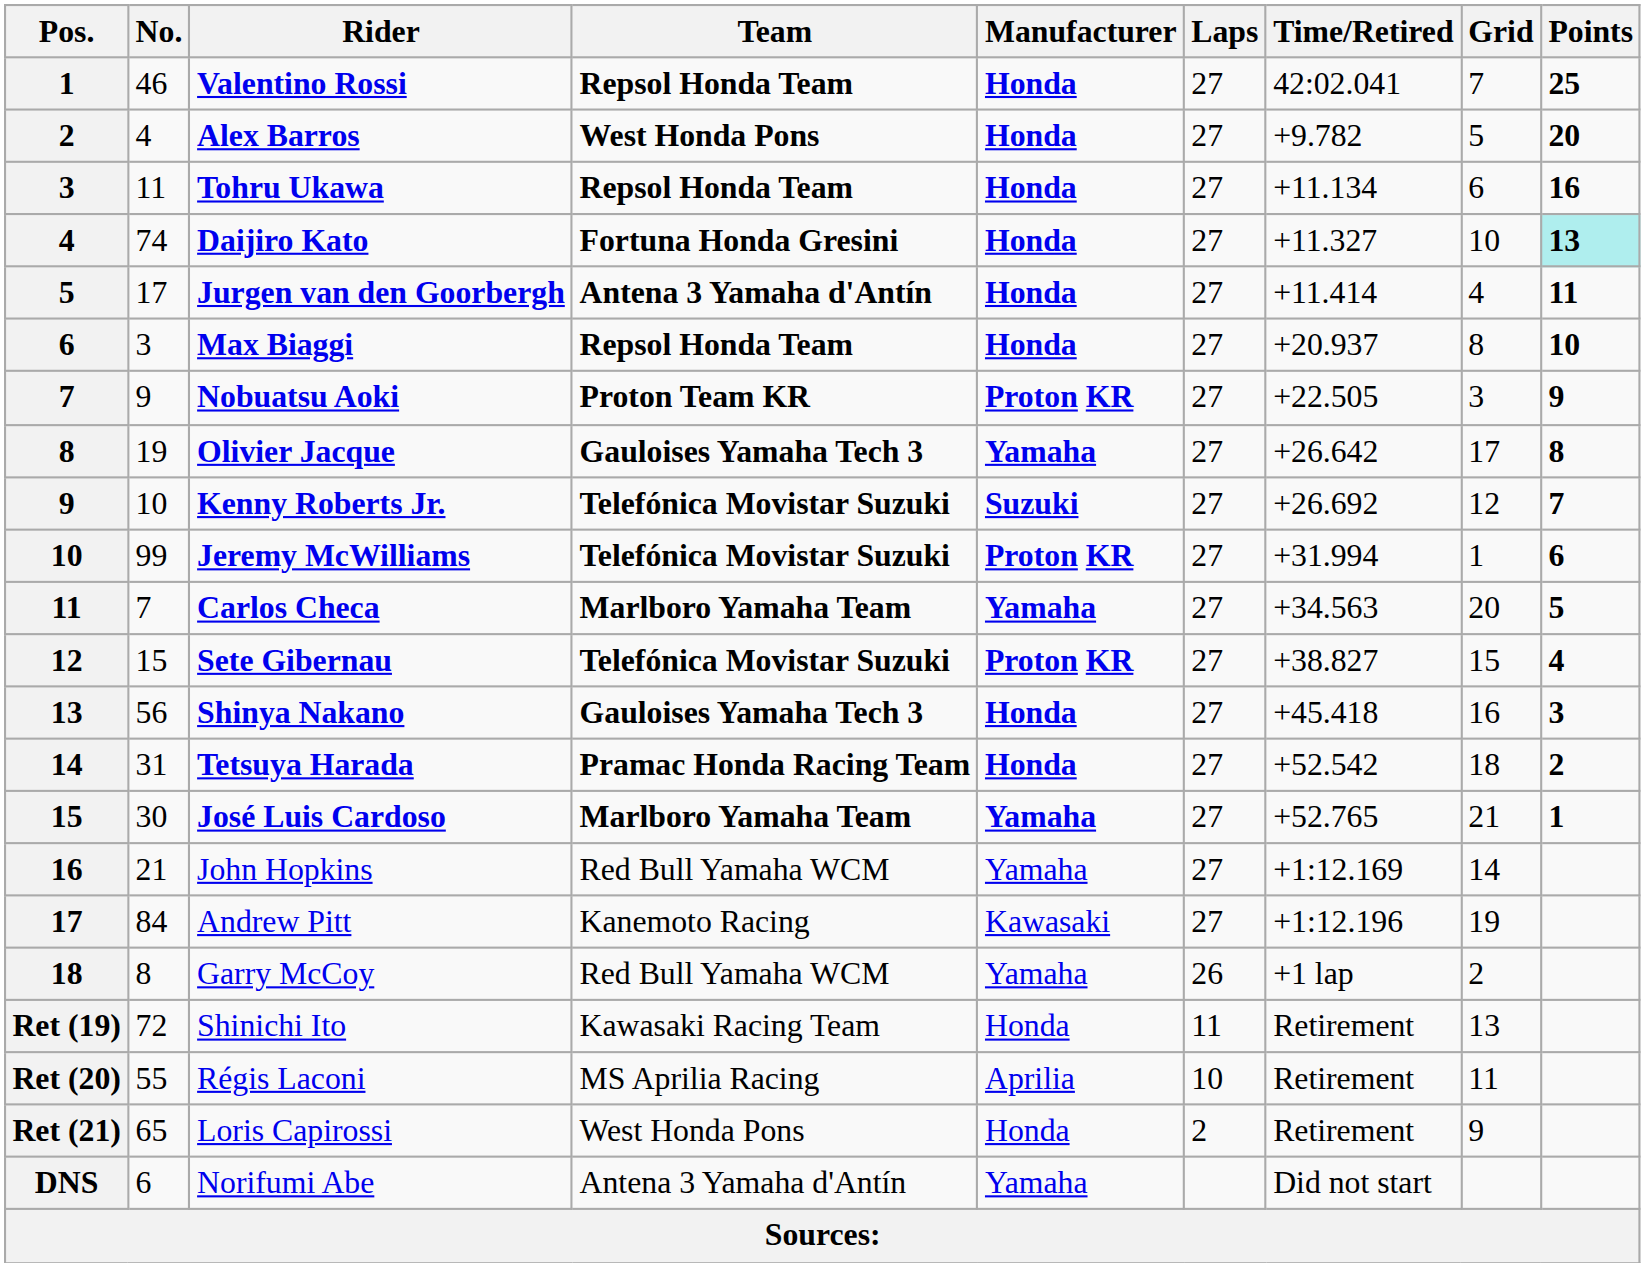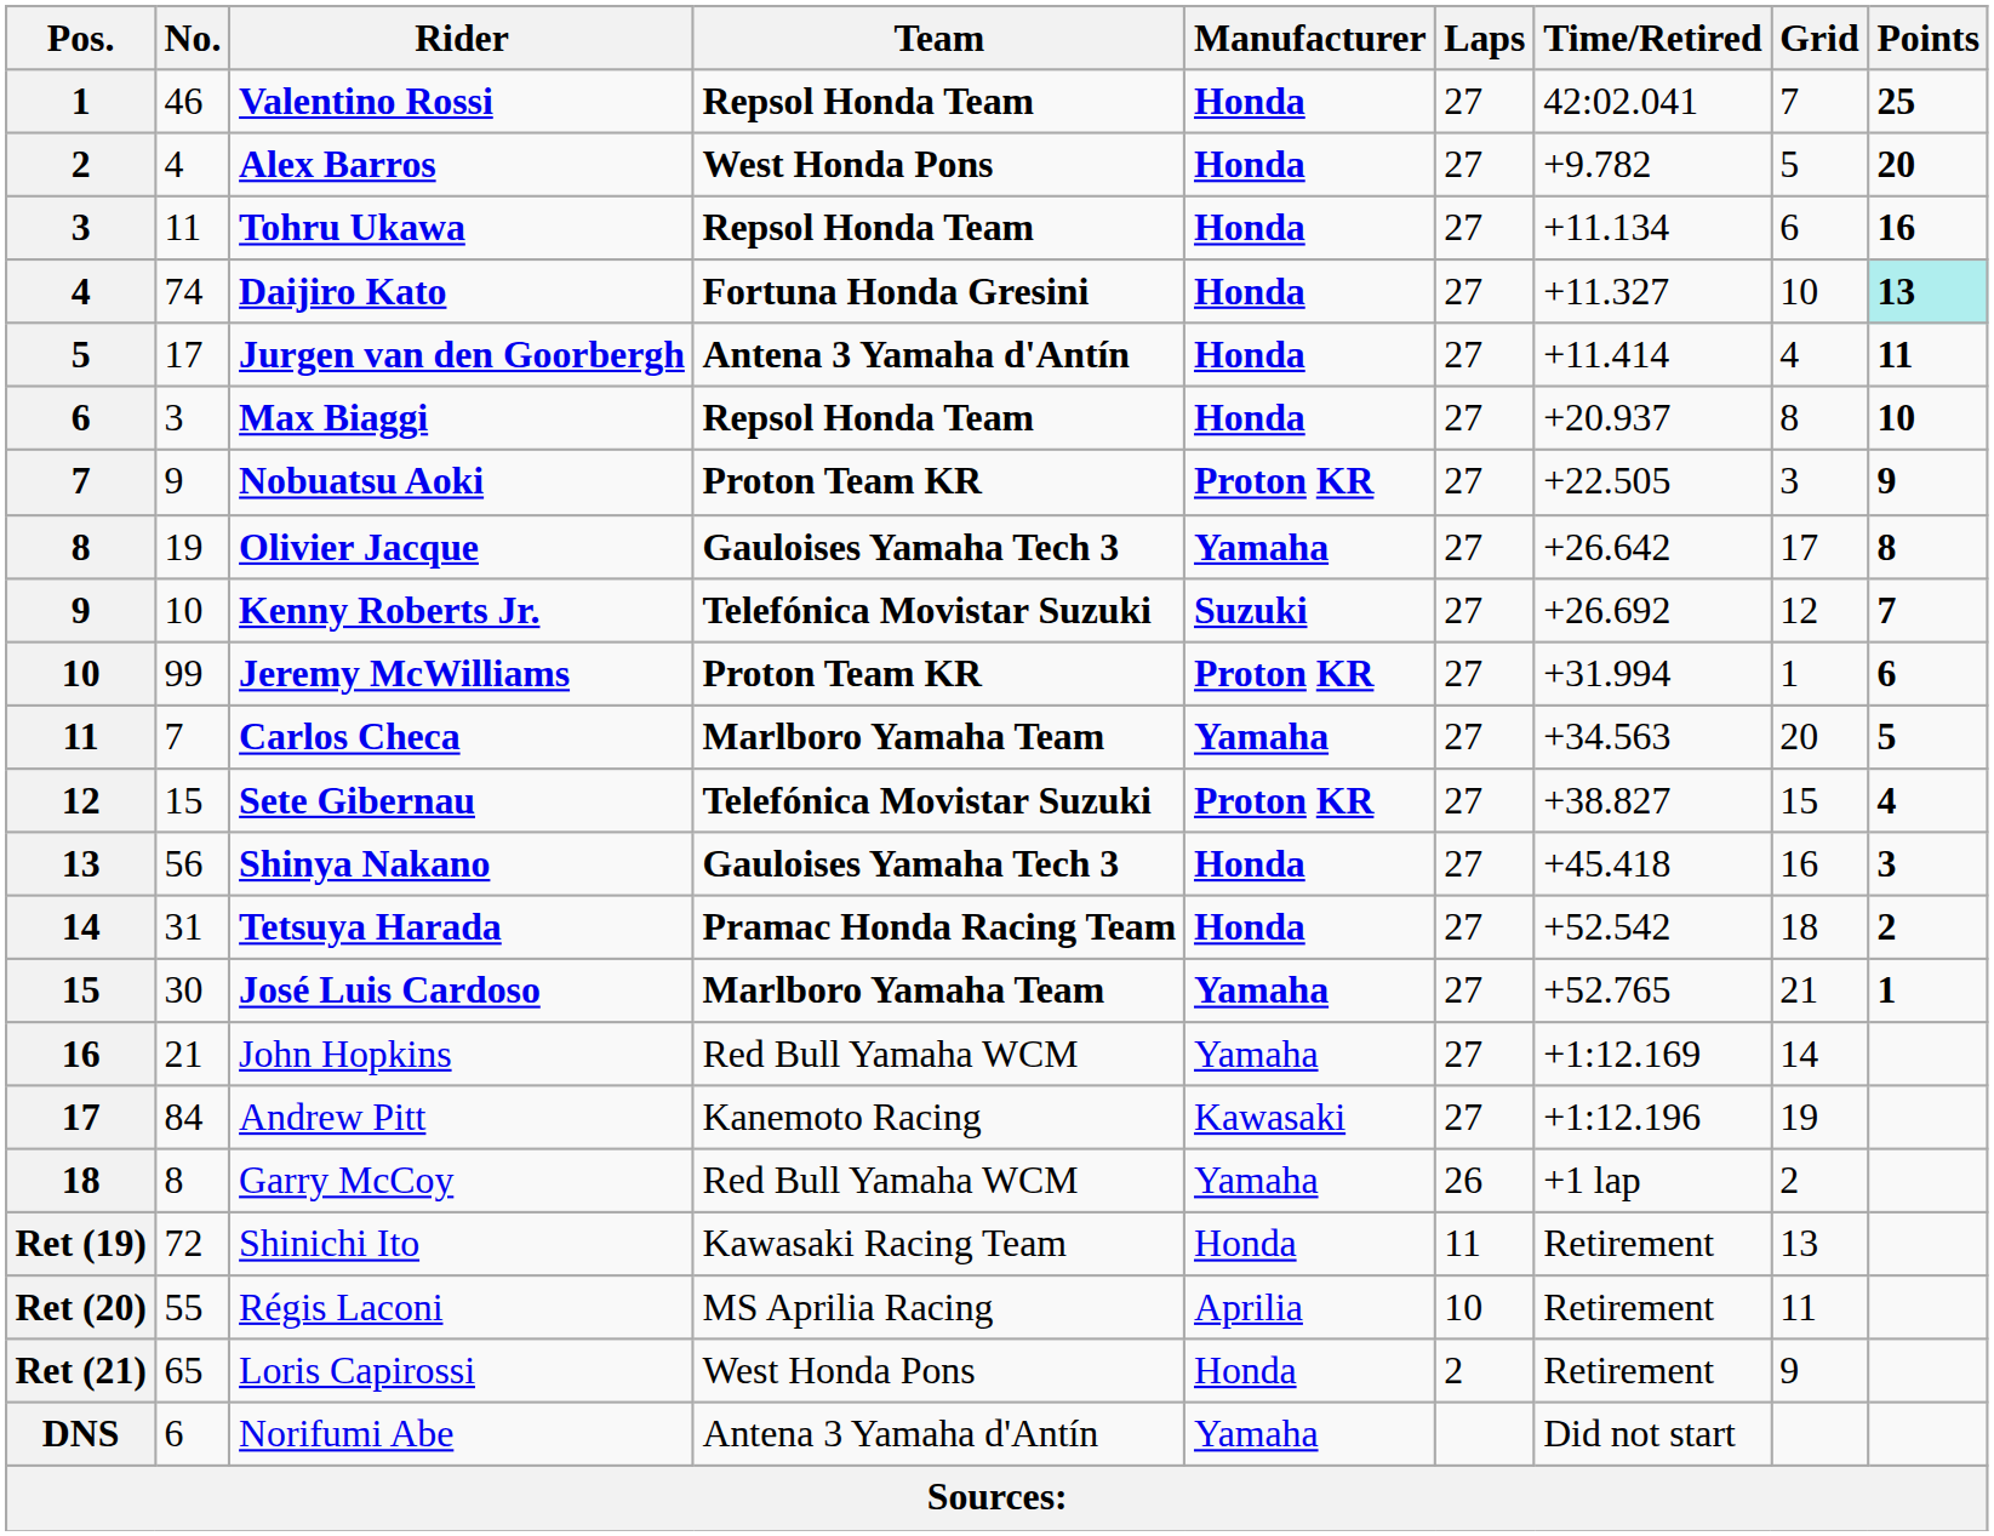 <table class="wikitable" style="font-size: 95%;">
 <tr>
 <th>Pos.</th>
 <th>No.</th>
 <th>Rider</th>
 <th>Team</th>
 <th>Manufacturer</th>
 <th>Laps</th>
 <th>Time/Retired</th>
 <th>Grid</th>
 <th>Points</th>
 </tr>
 <tr>
 <th>1</th>
 <td>46</td>
 <td> <strong><a href='#'>Valentino Rossi</a></strong></td>
 <td><strong>Repsol Honda Team</strong></td>
 <td><strong><a href='#'>Honda</a></strong></td>
 <td>27</td>
 <td>42:02.041</td>
 <td>7</td>
 <td><strong>25</strong></td>
 </tr>
 <tr>
 <th>2</th>
 <td>4</td>
 <td> <strong><a href='#'>Alex Barros</a></strong></td>
 <td><strong>West Honda Pons</strong></td>
 <td><strong><a href='#'>Honda</a></strong></td>
 <td>27</td>
 <td>+9.782</td>
 <td>5</td>
 <td><strong>20</strong></td>
 </tr>
 <tr>
 <th>3</th>
 <td>11</td>
 <td> <strong><a href='#'>Tohru Ukawa</a></strong></td>
 <td><strong>Repsol Honda Team</strong></td>
 <td><strong><a href='#'>Honda</a></strong></td>
 <td>27</td>
 <td>+11.134</td>
 <td>6</td>
 <td><strong>16</strong></td>
 </tr>
 <tr>
 <th>4</th>
 <td>74</td>
 <td> <strong><a href='#'>Daijiro Kato</a></strong></td>
 <td><strong>Fortuna Honda Gresini</strong></td>
 <td><strong><a href='#'>Honda</a></strong></td>
 <td>27</td>
 <td>+11.327</td>
 <td>10</td>
 <td style="background: paleturquoise;"><strong>13</strong></td>
 </tr>
 <tr>
 <th>5</th>
 <td>17</td>
 <td> <strong><a href='#'>Jurgen van den Goorbergh</a></strong></td>
 <td><strong>Antena 3 Yamaha d'Antín</strong></td>
 <td><strong><a href='#'>Honda</a></strong></td>
 <td>27</td>
 <td>+11.414</td>
 <td>4</td>
 <td><strong>11</strong></td>
 </tr>
 <tr>
 <th>6</th>
 <td>3</td>
 <td> <strong><a href='#'>Max Biaggi</a></strong></td>
 <td><strong>Repsol Honda Team</strong></td>
 <td><strong><a href='#'>Honda</a></strong></td>
 <td>27</td>
 <td>+20.937</td>
 <td>8</td>
 <td><strong>10</strong></td>
 </tr>
 <tr>
 <th>7</th>
 <td>9</td>
 <td> <strong><a href='#'>Nobuatsu Aoki</a></strong></td>
 <td><strong>Proton Team KR</strong></td>
 <td><strong><a href='#'>Proton</a> <a href='#'>KR</a></strong></td>
 <td>27</td>
 <td>+22.505</td>
 <td>3</td>
 <td><strong>9</strong></td>
 </tr>
 <tr>
 <th>8</th>
 <td>19</td>
 <td> <strong><a href='#'>Olivier Jacque</a></strong></td>
 <td><strong>Gauloises Yamaha Tech 3</strong></td>
 <td><strong><a href='#'>Yamaha</a></strong></td>
 <td>27</td>
 <td>+26.642</td>
 <td>17</td>
 <td><strong>8</strong></td>
 </tr>
 <tr>
 <th>9</th>
 <td>10</td>
 <td> <strong><a href='#'>Kenny Roberts Jr.</a></strong></td>
 <td><strong>Telefónica Movistar Suzuki</strong></td>
 <td><strong><a href='#'>Suzuki</a></strong></td>
 <td>27</td>
 <td>+26.692</td>
 <td>12</td>
 <td><strong>7</strong></td>
 </tr>
 <tr>
 <th>10</th>
 <td>99</td>
 <td> <strong><a href='#'>Jeremy McWilliams</a></strong></td>
-<td><strong>Telefónica Movistar Suzuki</strong></td>
+<td><strong>Proton Team KR</strong></td>
 <td><strong><a href='#'>Proton</a> <a href='#'>KR</a></strong></td>
 <td>27</td>
 <td>+31.994</td>
 <td>1</td>
 <td><strong>6</strong></td>
 </tr>
 <tr>
 <th>11</th>
 <td>7</td>
 <td> <strong><a href='#'>Carlos Checa</a></strong></td>
 <td><strong>Marlboro Yamaha Team</strong></td>
 <td><strong><a href='#'>Yamaha</a></strong></td>
 <td>27</td>
 <td>+34.563</td>
 <td>20</td>
 <td><strong>5</strong></td>
 </tr>
 <tr>
 <th>12</th>
 <td>15</td>
 <td> <strong><a href='#'>Sete Gibernau</a></strong></td>
 <td><strong>Telefónica Movistar Suzuki</strong></td>
 <td><strong><a href='#'>Proton</a> <a href='#'>KR</a></strong></td>
 <td>27</td>
 <td>+38.827</td>
 <td>15</td>
 <td><strong>4</strong></td>
 </tr>
 <tr>
 <th>13</th>
 <td>56</td>
 <td> <strong><a href='#'>Shinya Nakano</a></strong></td>
 <td><strong>Gauloises Yamaha Tech 3</strong></td>
 <td><strong><a href='#'>Honda</a></strong></td>
 <td>27</td>
 <td>+45.418</td>
 <td>16</td>
 <td><strong>3</strong></td>
 </tr>
 <tr>
 <th>14</th>
 <td>31</td>
 <td> <strong><a href='#'>Tetsuya Harada</a></strong></td>
 <td><strong>Pramac Honda Racing Team</strong></td>
 <td><strong><a href='#'>Honda</a></strong></td>
 <td>27</td>
 <td>+52.542</td>
 <td>18</td>
 <td><strong>2</strong></td>
 </tr>
 <tr>
 <th>15</th>
 <td>30</td>
 <td> <strong><a href='#'>José Luis Cardoso</a></strong></td>
 <td><strong>Marlboro Yamaha Team</strong></td>
 <td><strong><a href='#'>Yamaha</a></strong></td>
 <td>27</td>
 <td>+52.765</td>
 <td>21</td>
 <td><strong>1</strong></td>
 </tr>
 <tr>
 <th>16</th>
 <td>21</td>
 <td> <a href='#'>John Hopkins</a></td>
 <td>Red Bull Yamaha WCM</td>
 <td><a href='#'>Yamaha</a></td>
 <td>27</td>
 <td>+1:12.169</td>
 <td>14</td>
 <td></td>
 </tr>
 <tr>
 <th>17</th>
 <td>84</td>
 <td> <a href='#'>Andrew Pitt</a></td>
 <td>Kanemoto Racing</td>
 <td><a href='#'>Kawasaki</a></td>
 <td>27</td>
 <td>+1:12.196</td>
 <td>19</td>
 <td></td>
 </tr>
 <tr>
 <th>18</th>
 <td>8</td>
 <td> <a href='#'>Garry McCoy</a></td>
 <td>Red Bull Yamaha WCM</td>
 <td><a href='#'>Yamaha</a></td>
 <td>26</td>
 <td>+1 lap</td>
 <td>2</td>
 <td></td>
 </tr>
 <tr>
 <th>Ret (19)</th>
 <td>72</td>
 <td> <a href='#'>Shinichi Ito</a></td>
 <td>Kawasaki Racing Team</td>
 <td><a href='#'>Honda</a></td>
 <td>11</td>
 <td>Retirement</td>
 <td>13</td>
 <td></td>
 </tr>
 <tr>
 <th>Ret (20)</th>
 <td>55</td>
 <td> <a href='#'>Régis Laconi</a></td>
 <td>MS Aprilia Racing</td>
 <td><a href='#'>Aprilia</a></td>
 <td>10</td>
 <td>Retirement</td>
 <td>11</td>
 <td></td>
 </tr>
 <tr>
 <th>Ret (21)</th>
 <td>65</td>
 <td> <a href='#'>Loris Capirossi</a></td>
 <td>West Honda Pons</td>
 <td><a href='#'>Honda</a></td>
 <td>2</td>
 <td>Retirement</td>
 <td>9</td>
 <td></td>
 </tr>
 <tr>
 <th>DNS</th>
 <td>6</td>
 <td> <a href='#'>Norifumi Abe</a></td>
 <td>Antena 3 Yamaha d'Antín</td>
 <td><a href='#'>Yamaha</a></td>
 <td></td>
 <td>Did not start</td>
 <td></td>
 <td></td>
 </tr>
 <tr>
 <th colspan=9>Sources:</th>
 </tr>
 </table>
